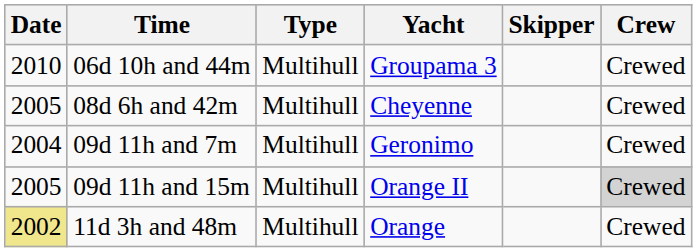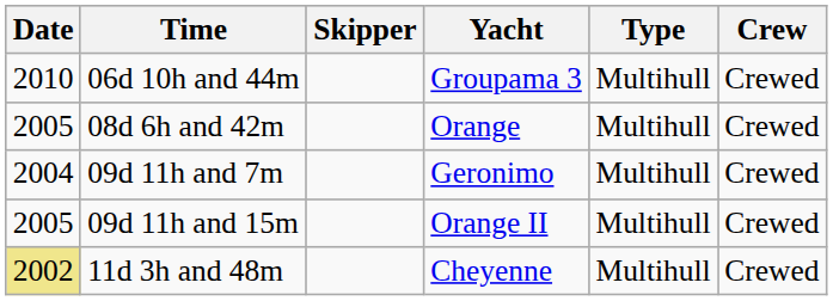 <table class="wikitable sortable">
 <tr>
 <th>Date</th>
 <th>Time</th>
+<th>Skipper</th>
+<th>Yacht</th>
 <th>Type</th>
-<th>Yacht</th>
-<th>Skipper</th>
 <th>Crew</th>
 </tr>
 <tr>
 <td>2010</td>
 <td>06d 10h and 44m </td>
+<td></td>
+<td><a href='#'>Groupama 3</a></td>
 <td>Multihull</td>
-<td><a href='#'>Groupama 3</a></td>
-<td></td>
 <td>Crewed</td>
 </tr>
 <tr>
 <td>2005</td>
 <td>08d 6h and 42m </td>
+<td></td>
+<td><a href='#'>Orange</a></td>
 <td>Multihull</td>
-<td><a href='#'>Cheyenne</a></td>
-<td></td>
 <td>Crewed</td>
 </tr>
 <tr>
 <td>2004</td>
 <td>09d 11h and 7m </td>
+<td></td>
+<td><a href='#'>Geronimo</a></td>
 <td>Multihull</td>
-<td><a href='#'>Geronimo</a></td>
-<td></td>
 <td>Crewed</td>
 </tr>
 <tr>
 <td>2005</td>
 <td>09d 11h and 15m </td>
+<td></td>
+<td><a href='#'>Orange II</a></td>
 <td>Multihull</td>
-<td><a href='#'>Orange II</a></td>
-<td></td>
-<td style="background: lightgrey;">Crewed</td>
+<td>Crewed</td>
 </tr>
 <tr>
 <td style="background: khaki;">2002</td>
 <td>11d 3h and 48m </td>
+<td></td>
+<td><a href='#'>Cheyenne</a></td>
 <td>Multihull</td>
-<td><a href='#'>Orange</a></td>
-<td></td>
 <td>Crewed</td>
 </tr>
 </table>
